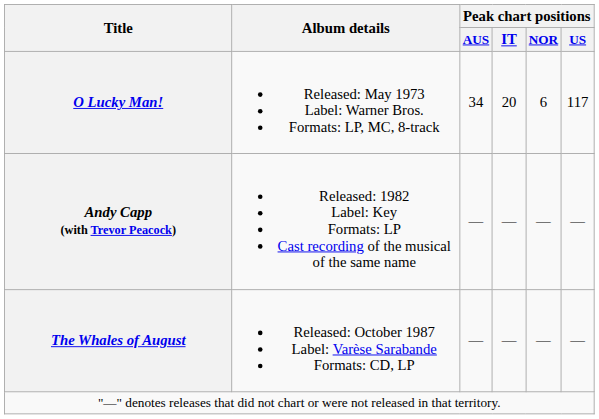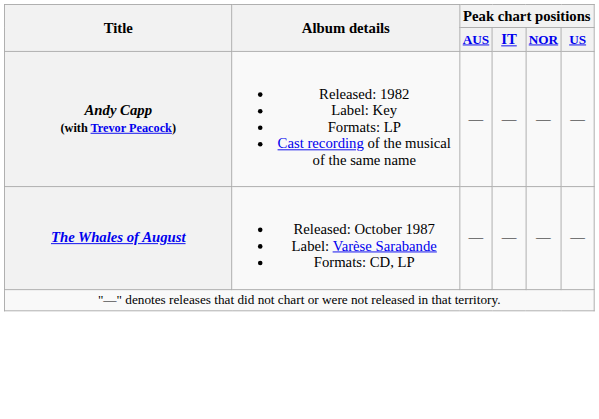 <table class="wikitable plainrowheaders" style="text-align:center;">
 <tr>
 <th rowspan="2" scope="col" style="width:15em;">Title</th>
 <th rowspan="2" scope="col" style="width:15em;">Album details</th>
 <th colspan="4">Peak chart positions</th>
 </tr>
 <tr>
 <th scope="col" style="width:2em;font-size:90%;"><a href='#'>AUS</a><br></th>
 <th><a href='#'>IT</a><br></th>
 <th scope="col" style="width:2em;font-size:90%;"><a href='#'>NOR</a><br></th>
 <th scope="col" style="width:2em;font-size:90%;"><a href='#'>US</a><br></th>
-</tr>
-<tr>
-<th scope="row"><em><a href='#'>O Lucky Man!</a></em></th>
-<td><br><ul><li>Released: May 1973</li><li>Label: Warner Bros.</li><li>Formats: LP, MC, 8-track</li></ul></td>
-<td>34</td>
-<td>20</td>
-<td>6</td>
-<td>117</td>
 </tr>
 <tr>
 <th scope="row"><em>Andy Capp</em><br><small>(with <a href='#'>Trevor Peacock</a>)</small></th>
 <td><br><ul><li>Released: 1982</li><li>Label: Key</li><li>Formats: LP</li><li><a href='#'>Cast recording</a> of the musical of the same name</li></ul></td>
 <td>—</td>
 <td>—</td>
 <td>—</td>
 <td>—</td>
 </tr>
 <tr>
 <th scope="row"><em><a href='#'>The Whales of August</a></em></th>
 <td><br><ul><li>Released: October 1987</li><li>Label: <a href='#'>Varèse Sarabande</a></li><li>Formats: CD, LP</li></ul></td>
 <td>—</td>
 <td>—</td>
 <td>—</td>
 <td>—</td>
 </tr>
 <tr>
 <td colspan="6" style="font-size:90%">"—" denotes releases that did not chart or were not released in that territory.</td>
 </tr>
 </table>
